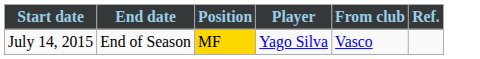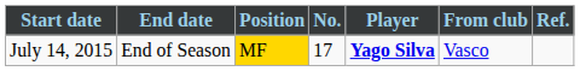 <table class="wikitable sortable">
 <tr>
 <th style="background:#353839; color:#9acee6;">Start date</th>
 <th style="background:#353839; color:#9acee6;">End date</th>
 <th style="background:#353839; color:#9acee6;">Position</th>
+<th style="background:#353839; color:#9acee6;">No.</th>
 <th style="background:#353839; color:#9acee6;">Player</th>
 <th style="background:#353839; color:#9acee6;">From club</th>
 <th style="background:#353839; color:#9acee6;">Ref.</th>
 </tr>
 <tr>
 <td>July 14, 2015</td>
 <td>End of Season</td>
 <td style="background: gold;">MF</td>
-<td> <a href='#'>Yago Silva</a></td>
+<td>17</td>
+<td><strong> <a href='#'>Yago Silva</a></strong></td>
 <td> <a href='#'>Vasco</a></td>
 <td></td>
 </tr>
 </table>
